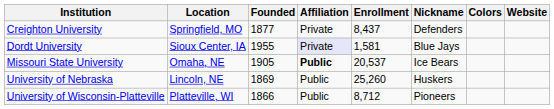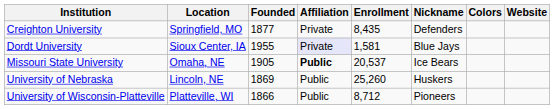 <table class="wikitable sortable">
 <tr>
 <th>Institution</th>
 <th>Location</th>
 <th>Founded</th>
 <th>Affiliation</th>
 <th>Enrollment</th>
 <th>Nickname</th>
 <th>Colors</th>
 <th>Website</th>
 </tr>
 <tr>
 <td><a href='#'>Creighton University</a></td>
 <td><a href='#'>Springfield, MO</a></td>
 <td>1877</td>
 <td>Private</td>
-<td>8,437</td>
+<td>8,435</td>
 <td>Defenders</td>
 <td> </td>
 <td></td>
 </tr>
 <tr>
 <td><a href='#'>Dordt University</a></td>
 <td><a href='#'>Sioux Center, IA</a></td>
 <td>1955</td>
 <td style="background: lavender;">Private</td>
 <td>1,581</td>
 <td>Blue Jays</td>
 <td> </td>
 <td></td>
 </tr>
 <tr>
 <td><a href='#'>Missouri State University</a></td>
 <td><a href='#'>Omaha, NE</a></td>
 <td>1905</td>
 <td><strong>Public</strong></td>
 <td>20,537</td>
 <td>Ice Bears</td>
 <td> </td>
 <td></td>
 </tr>
 <tr>
 <td><a href='#'>University of Nebraska</a></td>
 <td><a href='#'>Lincoln, NE</a></td>
 <td>1869</td>
 <td>Public</td>
 <td>25,260</td>
 <td>Huskers</td>
 <td> </td>
 <td></td>
 </tr>
 <tr>
 <td><a href='#'>University of Wisconsin-Platteville</a></td>
 <td><a href='#'>Platteville, WI</a></td>
 <td>1866</td>
 <td>Public</td>
 <td>8,712</td>
 <td>Pioneers</td>
 <td> </td>
 <td></td>
 </tr>
 </table>
